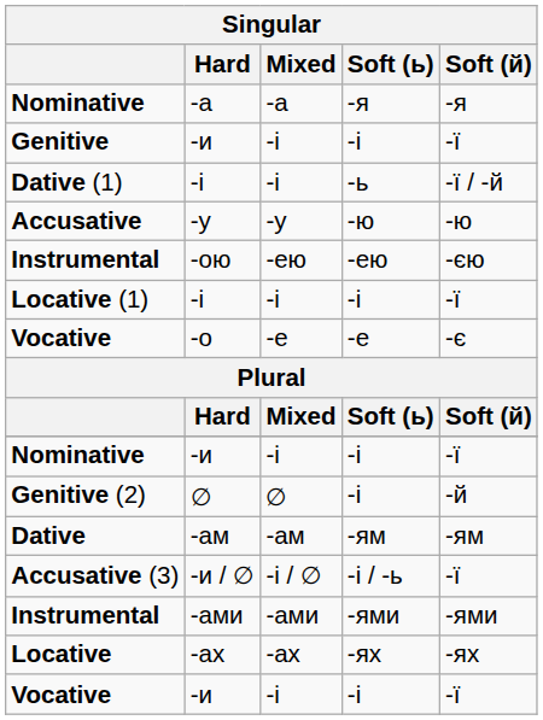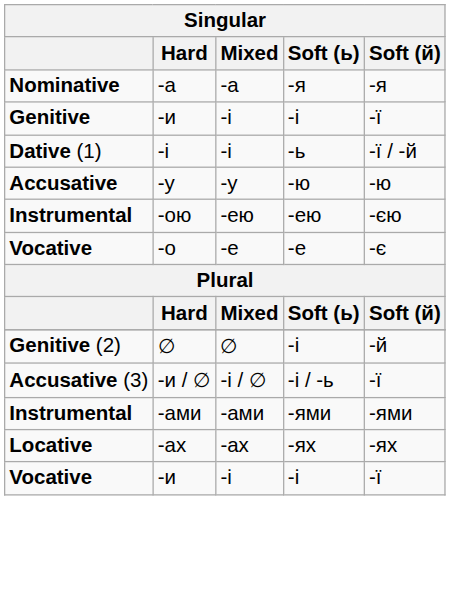 <table class="wikitable" align=center>
 <tr>
 <th colspan="5">Singular</th>
 </tr>
 <tr>
 <th></th>
 <th>Hard</th>
 <th>Mixed</th>
 <th>Soft (ь)</th>
 <th>Soft (й)</th>
 </tr>
 <tr>
 <td><strong>Nominative</strong></td>
 <td>-а</td>
 <td>-а</td>
 <td>-я</td>
 <td>-я</td>
 </tr>
 <tr>
 <td><strong>Genitive</strong></td>
 <td>-и</td>
 <td>-і</td>
 <td>-і</td>
 <td>-ї</td>
 </tr>
 <tr>
 <td><strong>Dative</strong> (1)</td>
 <td>-і</td>
 <td>-і</td>
 <td>-ь</td>
 <td>-ї / -й</td>
 </tr>
 <tr>
 <td><strong>Accusative</strong></td>
 <td>-у</td>
 <td>-у</td>
 <td>-ю</td>
 <td>-ю</td>
 </tr>
 <tr>
 <td><strong>Instrumental</strong></td>
 <td>-ою</td>
 <td>-ею</td>
 <td>-ею</td>
 <td>-єю</td>
 </tr>
 <tr>
-<td><strong>Locative</strong> (1)</td>
-<td>-і</td>
-<td>-і</td>
-<td>-і</td>
-<td>-ї</td>
-</tr>
-<tr>
 <td><strong>Vocative</strong></td>
 <td>-о</td>
 <td>-е</td>
 <td>-е</td>
 <td>-є</td>
 </tr>
 <tr>
 <th colspan="5">Plural</th>
 </tr>
 <tr>
 <th></th>
 <th>Hard</th>
 <th>Mixed</th>
 <th>Soft (ь)</th>
 <th>Soft (й)</th>
 </tr>
 <tr>
 </tr>
 <tr>
-<td><strong>Nominative</strong></td>
-<td>-и</td>
-<td>-і</td>
-<td>-і</td>
-<td>-ї</td>
-</tr>
-<tr>
 <td><strong>Genitive</strong> (2)</td>
 <td>∅</td>
 <td>∅</td>
 <td>-і</td>
 <td>-й</td>
-</tr>
-<tr>
-<td><strong>Dative</strong></td>
-<td>-ам</td>
-<td>-ам</td>
-<td>-ям</td>
-<td>-ям</td>
 </tr>
 <tr>
 <td><strong>Accusative</strong> (3)</td>
 <td>-и / ∅</td>
 <td>-і / ∅</td>
 <td>-і / -ь</td>
 <td>-ї</td>
 </tr>
 <tr>
 <td><strong>Instrumental</strong></td>
 <td>-ами</td>
 <td>-ами</td>
 <td>-ями</td>
 <td>-ями</td>
 </tr>
 <tr>
 <td><strong>Locative</strong></td>
 <td>-ах</td>
 <td>-ах</td>
 <td>-ях</td>
 <td>-ях</td>
 </tr>
 <tr>
 <td><strong>Vocative</strong></td>
 <td>-и</td>
 <td>-і</td>
 <td>-і</td>
 <td>-ї</td>
 </tr>
 </table>
